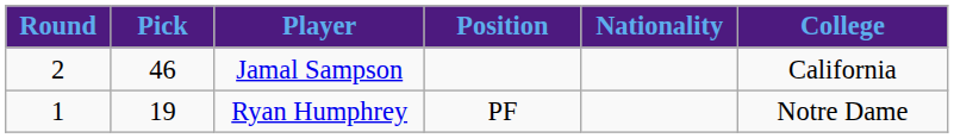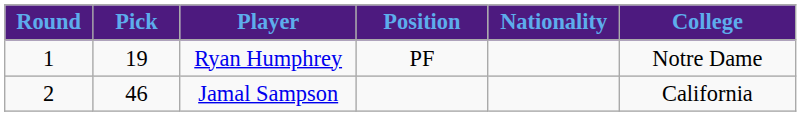 <table class="wikitable sortable sortable">
 <tr>
 <th style="background:#4D1A7F; color:#5DADEC" width="10%">Round</th>
 <th style="background:#4D1A7F; color:#5DADEC" width="10%">Pick</th>
 <th style="background:#4D1A7F; color:#5DADEC" width="20%">Player</th>
 <th style="background:#4D1A7F; color:#5DADEC" width="15%">Position</th>
 <th style="background:#4D1A7F; color:#5DADEC" width="15%">Nationality</th>
 <th style="background:#4D1A7F; color:#5DADEC" width="20%">College</th>
 </tr>
 <tr style="text-align: center">
+<td>1</td>
+<td>19</td>
+<td><a href='#'>Ryan Humphrey</a></td>
+<td>PF</td>
+<td></td>
+<td>Notre Dame</td>
+</tr>
+<tr style="text-align: center">
 <td>2</td>
 <td>46</td>
 <td><a href='#'>Jamal Sampson</a></td>
 <td></td>
 <td></td>
 <td>California</td>
 </tr>
-<tr style="text-align: center">
-<td>1</td>
-<td>19</td>
-<td><a href='#'>Ryan Humphrey</a></td>
-<td>PF</td>
-<td></td>
-<td>Notre Dame</td>
-</tr>
 </table>
